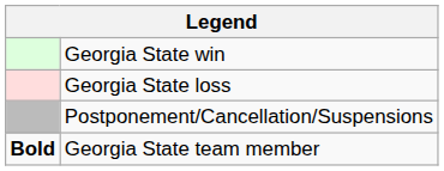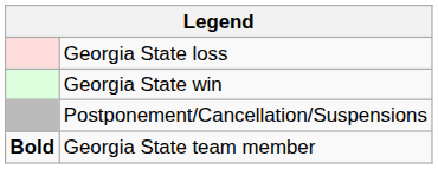 <table class="wikitable" style="font-size:90%">
 <tr>
 <th colspan="2">Legend</th>
 </tr>
 <tr>
+<td bgcolor="#ffdddd"> </td>
+<td>Georgia State loss</td>
+</tr>
+<tr>
 <td bgcolor="#ddffdd"> </td>
 <td>Georgia State win</td>
-</tr>
-<tr>
-<td bgcolor="#ffdddd"> </td>
-<td>Georgia State loss</td>
 </tr>
 <tr>
 <td bgcolor="#bbbbbb"> </td>
 <td>Postponement/Cancellation/Suspensions</td>
 </tr>
 <tr>
 <td><strong>Bold</strong></td>
 <td>Georgia State team member</td>
 </tr>
 </table>
